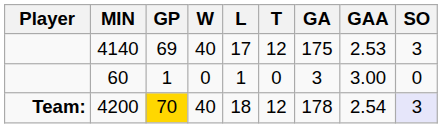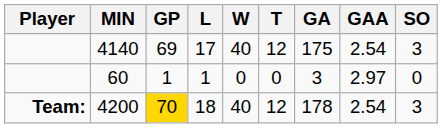 <table class="wikitable sortable" width="60%">
 <tr>
 <th bgcolor="#DDDDFF" width="10%">Player</th>
 <th width="3%" bgcolor="#DDDDFF" title="Minutes played">MIN</th>
 <th width="3%" bgcolor="#DDDDFF" title="Games played in">GP</th>
+<th width="3%" bgcolor="#DDDDFF"title="Games played in">L</th>
 <th width="3%" bgcolor="#DDDDFF" title="Games played in">W</th>
-<th width="3%" bgcolor="#DDDDFF"title="Games played in">L</th>
 <th width="3%" bgcolor="#DDDDFF" title="Ties">T</th>
 <th width="3%" bgcolor="#DDDDFF" title="Goals against">GA</th>
 <th width="3%" bgcolor="#DDDDFF" title="Goals against average">GAA</th>
 <th width="3%" bgcolor="#DDDDFF"title="Shut-outs">SO</th>
 </tr>
 <tr align="center">
 <td align="right"></td>
 <td>4140</td>
 <td>69</td>
+<td>17</td>
 <td>40</td>
-<td>17</td>
 <td>12</td>
 <td>175</td>
-<td>2.53</td>
+<td>2.54</td>
 <td>3</td>
 </tr>
 <tr align="center">
 <td align="right"></td>
 <td>60</td>
 <td>1</td>
-<td>0</td>
 <td>1</td>
 <td>0</td>
+<td>0</td>
 <td>3</td>
-<td>3.00</td>
+<td>2.97</td>
 <td>0</td>
 </tr>
 <tr align="center">
 <td align="right"><strong>Team:</strong></td>
 <td>4200</td>
 <td style="background: gold;">70</td>
+<td>18</td>
 <td>40</td>
-<td>18</td>
 <td>12</td>
 <td>178</td>
 <td>2.54</td>
-<td style="background: lavender;">3</td>
+<td>3</td>
 </tr>
 </table>
